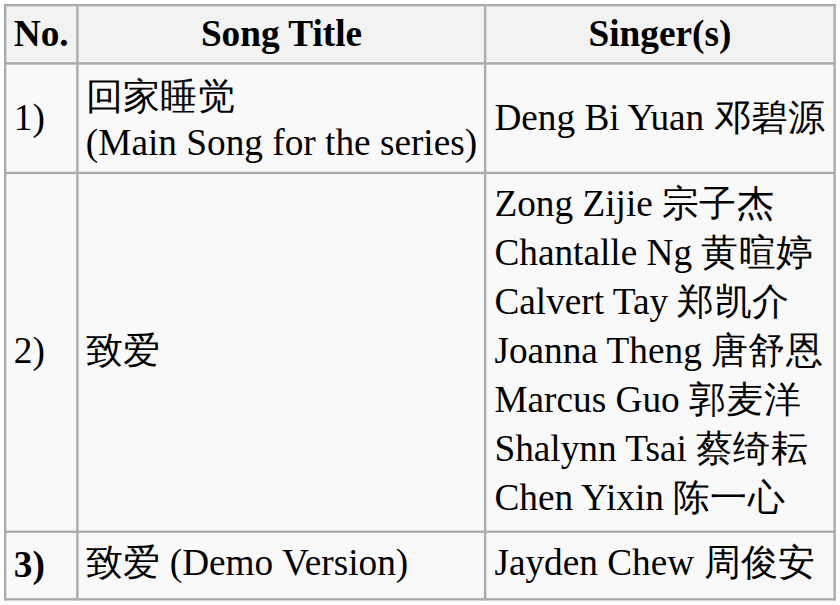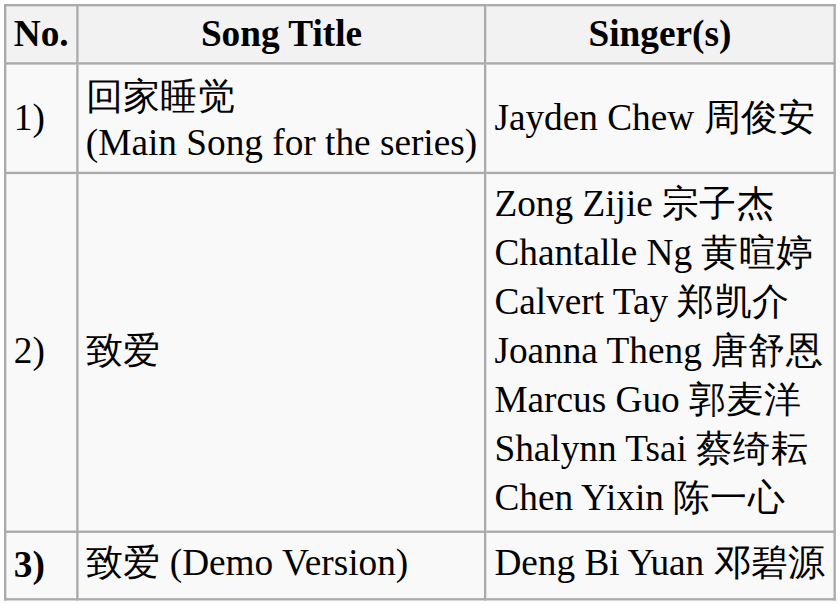 <table class="wikitable">
 <tr>
 <th>No.</th>
 <th>Song Title</th>
 <th>Singer(s)</th>
 </tr>
 <tr>
 <td>1)</td>
 <td>回家睡觉 <br> (Main Song for the series)</td>
-<td>Deng Bi Yuan 邓碧源</td>
+<td>Jayden Chew 周俊安</td>
 </tr>
 <tr>
 <td>2)</td>
 <td>致爱</td>
 <td>Zong Zijie 宗子杰 <br> Chantalle Ng 黄暄婷 <br> Calvert Tay 郑凯介 <br> Joanna Theng 唐舒恩<br> Marcus Guo 郭麦洋<br> Shalynn Tsai 蔡绮耘 <br> Chen Yixin 陈一心</td>
 </tr>
 <tr>
 <td><strong>3)</strong></td>
 <td>致爱 (Demo Version)</td>
-<td>Jayden Chew 周俊安</td>
+<td>Deng Bi Yuan 邓碧源</td>
 </tr>
 </table>
